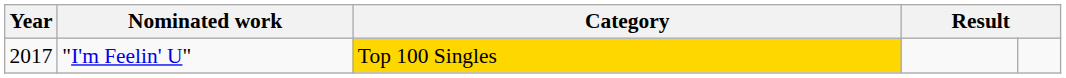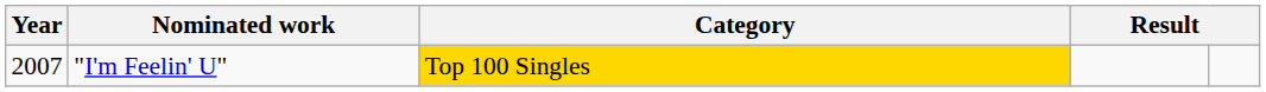 <table class=wikitable>
 <tr>
 <th width=5%>Year</th>
 <th width=28%>Nominated work</th>
 <th width=52%>Category</th>
 <th width=15% colspan=2>Result</th>
 </tr>
 <tr>
-<td>2017</td>
+<td>2007</td>
 <td>"<a href='#'>I'm Feelin' U</a>"</td>
 <td style="background: gold;">Top 100 Singles</td>
 <td></td>
 <td width=4% align=center></td>
 </tr>
 </table>
